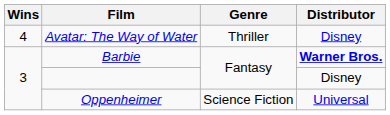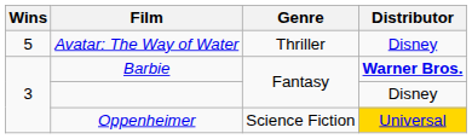 <table class="wikitable right" style="text-align:center">
 <tr>
 <th scope="col" style="text-align:center;">Wins</th>
 <th scope="col" style="text-align:center;">Film</th>
 <th scope="col" style="text-align:center;">Genre</th>
 <th scope="col" style="text-align:center;">Distributor</th>
 </tr>
 <tr>
-<td scope=row style="text-align:center">4</td>
+<td scope=row style="text-align:center">5</td>
 <td><em><a href='#'>Avatar: The Way of Water</a></em></td>
 <td>Thriller</td>
 <td><a href='#'>Disney</a></td>
 </tr>
 <tr>
 <td rowspan="3" scope=row style="text-align:center">3</td>
 <td><em><a href='#'>Barbie</a></em></td>
 <td rowspan="2">Fantasy</td>
 <td><strong><a href='#'>Warner Bros.</a></strong></td>
 </tr>
 <tr>
 <td></td>
 <td>Disney</td>
 </tr>
 <tr>
 <td><em><a href='#'>Oppenheimer</a></em></td>
 <td>Science Fiction</td>
-<td><a href='#'>Universal</a></td>
+<td style="background: gold;"><a href='#'>Universal</a></td>
 </tr>
 </table>
